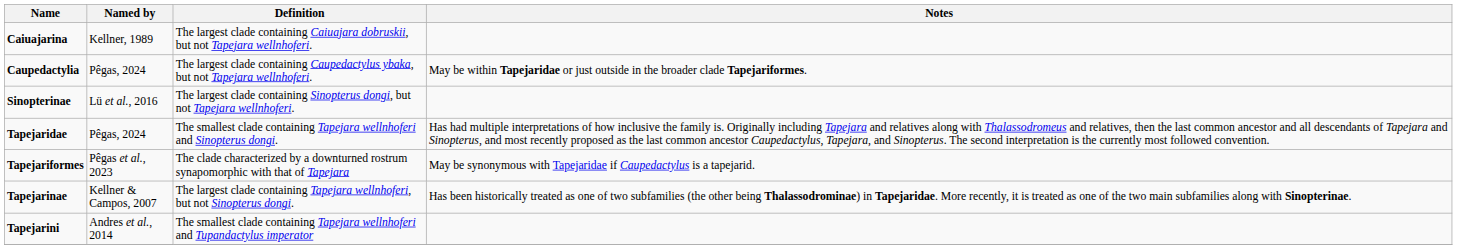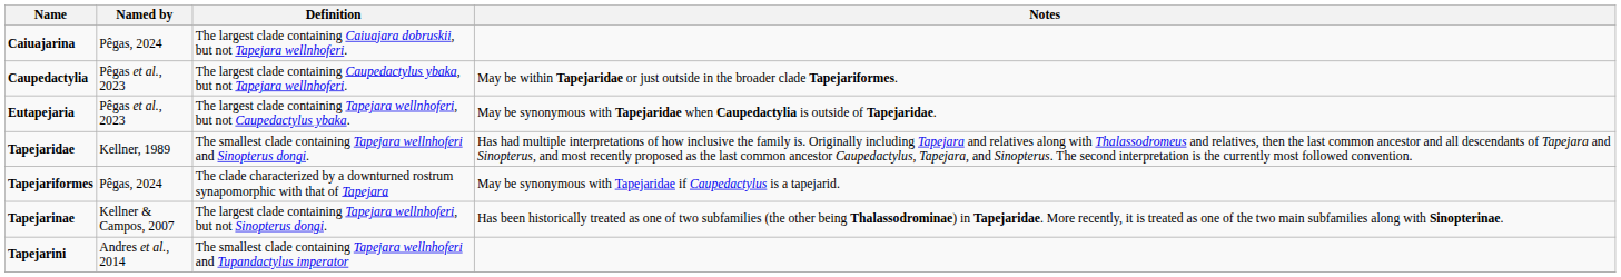 <table class="wikitable sortable" align="center" width="100%">
 <tr>
 <th>Name</th>
 <th>Named by</th>
 <th>Definition</th>
 <th>Notes</th>
 </tr>
 <tr>
 <td><strong>Caiuajarina</strong></td>
-<td>Kellner, 1989</td>
+<td>Pêgas, 2024</td>
 <td>The largest clade containing <em><a href='#'>Caiuajara dobruskii</a></em>, but not <em><a href='#'>Tapejara wellnhoferi</a></em>.</td>
 <td></td>
 </tr>
 <tr>
 <td><strong>Caupedactylia</strong></td>
-<td>Pêgas, 2024</td>
+<td>Pêgas <em>et al.</em>, 2023</td>
 <td>The largest clade containing <em><a href='#'>Caupedactylus ybaka</a></em>, but not <em><a href='#'>Tapejara wellnhoferi</a></em>.</td>
 <td>May be within <strong>Tapejaridae</strong> or just outside in the broader clade <strong>Tapejariformes</strong>.</td>
 </tr>
 <tr>
-<td><strong>Sinopterinae</strong></td>
-<td>Lü <em>et al.</em>, 2016</td>
-<td>The largest clade containing <em><a href='#'>Sinopterus dongi</a></em>, but not <em><a href='#'>Tapejara wellnhoferi</a></em>.</td>
-<td></td>
+<td><strong>Eutapejaria</strong></td>
+<td>Pêgas <em>et al.</em>, 2023</td>
+<td>The largest clade containing <em><a href='#'>Tapejara wellnhoferi</a></em>, but not <em><a href='#'>Caupedactylus ybaka</a></em>.</td>
+<td>May be synonymous with <strong>Tapejaridae</strong> when <strong>Caupedactylia</strong> is outside of <strong>Tapejaridae</strong>.</td>
 </tr>
 <tr>
 <td><strong>Tapejaridae</strong></td>
-<td>Pêgas, 2024</td>
+<td>Kellner, 1989</td>
 <td>The smallest clade containing <em><a href='#'>Tapejara wellnhoferi</a></em> and <em><a href='#'>Sinopterus dongi</a></em>.</td>
 <td>Has had multiple interpretations of how inclusive the family is. Originally including <em><a href='#'>Tapejara</a></em> and relatives along with <em><a href='#'>Thalassodromeus</a></em> and relatives, then the last common ancestor and all descendants of <em>Tapejara</em> and <em>Sinopterus</em>, and most recently proposed as the last common ancestor <em>Caupedactylus</em>, <em>Tapejara</em>, and <em>Sinopterus</em>. The second interpretation is the currently most followed convention.</td>
 </tr>
 <tr>
 <td><strong>Tapejariformes</strong></td>
-<td>Pêgas <em>et al.</em>, 2023</td>
+<td>Pêgas, 2024</td>
 <td>The clade characterized by a downturned rostrum synapomorphic with that of <em><a href='#'>Tapejara</a></em></td>
 <td>May be synonymous with <a href='#'>Tapejaridae</a> if <em><a href='#'>Caupedactylus</a></em> is a tapejarid.</td>
 </tr>
 <tr>
 <td><strong>Tapejarinae</strong></td>
 <td>Kellner & Campos, 2007</td>
 <td>The largest clade containing <em><a href='#'>Tapejara wellnhoferi</a></em>, but not <em><a href='#'>Sinopterus dongi</a></em>.</td>
 <td>Has been historically treated as one of two subfamilies (the other being <strong>Thalassodrominae</strong>) in <strong>Tapejaridae</strong>. More recently, it is treated as one of the two main subfamilies along with <strong>Sinopterinae</strong>.</td>
 </tr>
 <tr>
 <td><strong>Tapejarini</strong></td>
 <td>Andres <em>et al.</em>, 2014</td>
 <td>The smallest clade containing <em><a href='#'>Tapejara wellnhoferi</a></em> and <em><a href='#'>Tupandactylus imperator</a></em></td>
 <td></td>
 </tr>
 <tr>
 </tr>
 </table>
